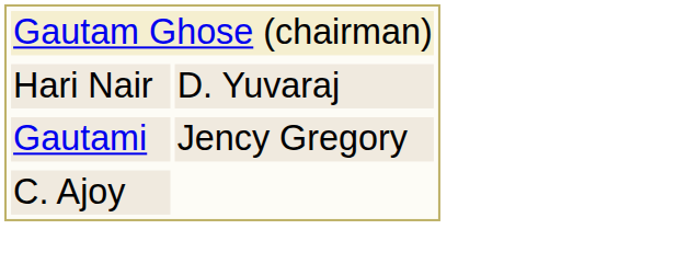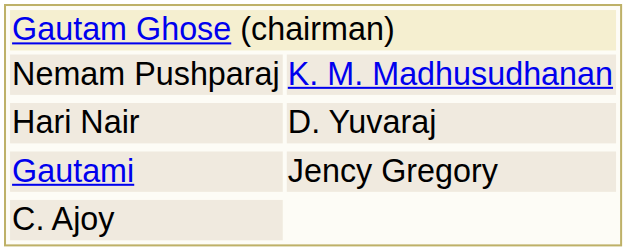 <table style="border: 1px solid #BEB168;background-color:#FDFCF6;">
 <tr>
 <td colspan="2" style="background-color:#F5EFD0;"> <a href='#'>Gautam Ghose</a> (chairman)</td>
+</tr>
+<tr style="background-color:#F0EADF;">
+<td> Nemam Pushparaj</td>
+<td> <a href='#'>K. M. Madhusudhanan</a></td>
 </tr>
 <tr style="vertical-align:top;">
 </tr>
 <tr style="background-color:#F0EADF;">
 <td> Hari Nair</td>
 <td> D. Yuvaraj</td>
 </tr>
 <tr style="vertical-align:top;">
 </tr>
 <tr style="background-color:#F0EADF;">
 <td> <a href='#'>Gautami</a></td>
 <td> Jency Gregory</td>
 </tr>
 <tr style="vertical-align:top;">
 </tr>
 <tr style="background-color:#F0EADF;">
 <td> C. Ajoy</td>
 </tr>
 </table>
